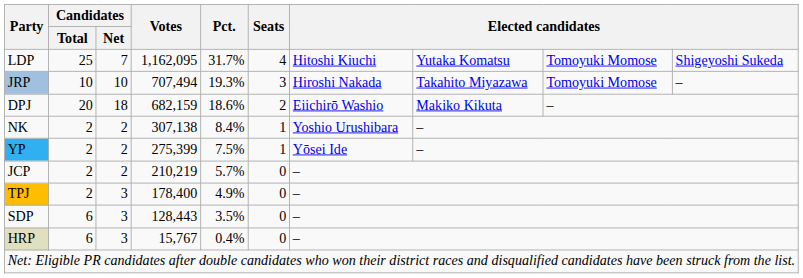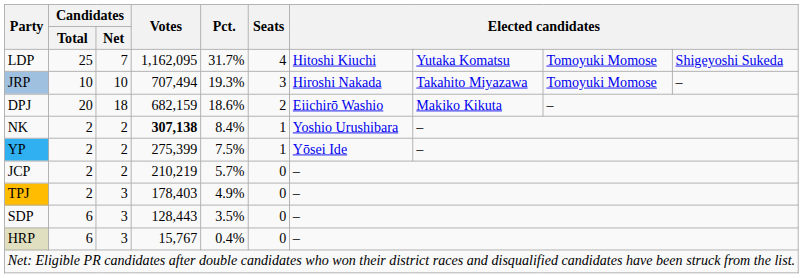 <table class="wikitable">
 <tr>
 <th rowspan="2">Party</th>
 <th colspan="2">Candidates</th>
 <th rowspan="2">Votes</th>
 <th rowspan="2">Pct.</th>
 <th rowspan="2">Seats</th>
 <th colspan="4" rowspan="2">Elected candidates</th>
 </tr>
 <tr>
 <th>Total</th>
 <th>Net</th>
 </tr>
 <tr>
 <td>LDP</td>
 <td align="right">25</td>
 <td align="right">7</td>
 <td align="right">1,162,095</td>
 <td align="right">31.7%</td>
 <td align="right">4</td>
 <td><a href='#'>Hitoshi Kiuchi</a></td>
 <td><a href='#'>Yutaka Komatsu</a></td>
 <td><a href='#'>Tomoyuki Momose</a></td>
 <td><a href='#'>Shigeyoshi Sukeda</a></td>
 </tr>
 <tr>
 <td bgcolor="#A0C0E0">JRP</td>
 <td align="right">10</td>
 <td align="right">10</td>
 <td align="right">707,494</td>
 <td align="right">19.3%</td>
 <td align="right">3</td>
 <td><a href='#'>Hiroshi Nakada</a></td>
 <td><a href='#'>Takahito Miyazawa</a></td>
 <td><a href='#'>Tomoyuki Momose</a></td>
 <td>–</td>
 </tr>
 <tr>
 <td>DPJ</td>
 <td align="right">20</td>
 <td align="right">18</td>
 <td align="right">682,159</td>
 <td align="right">18.6%</td>
 <td align="right">2</td>
 <td><a href='#'>Eiichirō Washio</a></td>
 <td><a href='#'>Makiko Kikuta</a></td>
 <td colspan="2">–</td>
 </tr>
 <tr>
 <td>NK</td>
 <td align="right">2</td>
 <td align="right">2</td>
-<td align="right">307,138</td>
+<td align="right"><strong>307,138</strong></td>
 <td align="right">8.4%</td>
 <td align="right">1</td>
 <td><a href='#'>Yoshio Urushibara</a></td>
 <td colspan="3">–</td>
 </tr>
 <tr>
 <td bgcolor="#30B0F0">YP</td>
 <td align="right">2</td>
 <td align="right">2</td>
 <td align="right">275,399</td>
 <td align="right">7.5%</td>
 <td align="right">1</td>
 <td><a href='#'>Yōsei Ide</a></td>
 <td colspan="3">–</td>
 </tr>
 <tr>
 <td>JCP</td>
 <td align="right">2</td>
 <td align="right">2</td>
 <td align="right">210,219</td>
 <td align="right">5.7%</td>
 <td align="right">0</td>
 <td colspan="4">–</td>
 </tr>
 <tr>
 <td bgcolor="#FFBC00">TPJ</td>
 <td align="right">2</td>
 <td align="right">3</td>
-<td align="right">178,400</td>
+<td align="right">178,403</td>
 <td align="right">4.9%</td>
 <td align="right">0</td>
 <td colspan="4">–</td>
 </tr>
 <tr>
 <td>SDP</td>
 <td align="right">6</td>
 <td align="right">3</td>
 <td align="right">128,443</td>
 <td align="right">3.5%</td>
 <td align="right">0</td>
 <td colspan="4">–</td>
 </tr>
 <tr>
 <td bgcolor="#E0E0C0">HRP</td>
 <td align="right">6</td>
 <td align="right">3</td>
 <td align="right">15,767</td>
 <td align="right">0.4%</td>
 <td align="right">0</td>
 <td colspan="4">–</td>
 </tr>
 <tr>
 <td colspan="10"><em>Net: Eligible PR candidates after double candidates who won their district races and disqualified candidates have been struck from the list.</em></td>
 </tr>
 </table>
